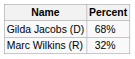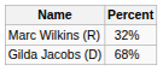 <table class="wikitable">
 <tr>
 <th>Name</th>
 <th>Percent</th>
 </tr>
 <tr>
+<td>Marc Wilkins (R)</td>
+<td>  32%</td>
+</tr>
+<tr>
 <td>Gilda Jacobs (D)</td>
 <td>  68%</td>
 </tr>
-<tr>
-<td>Marc Wilkins (R)</td>
-<td>  32%</td>
-</tr>
 </table>
